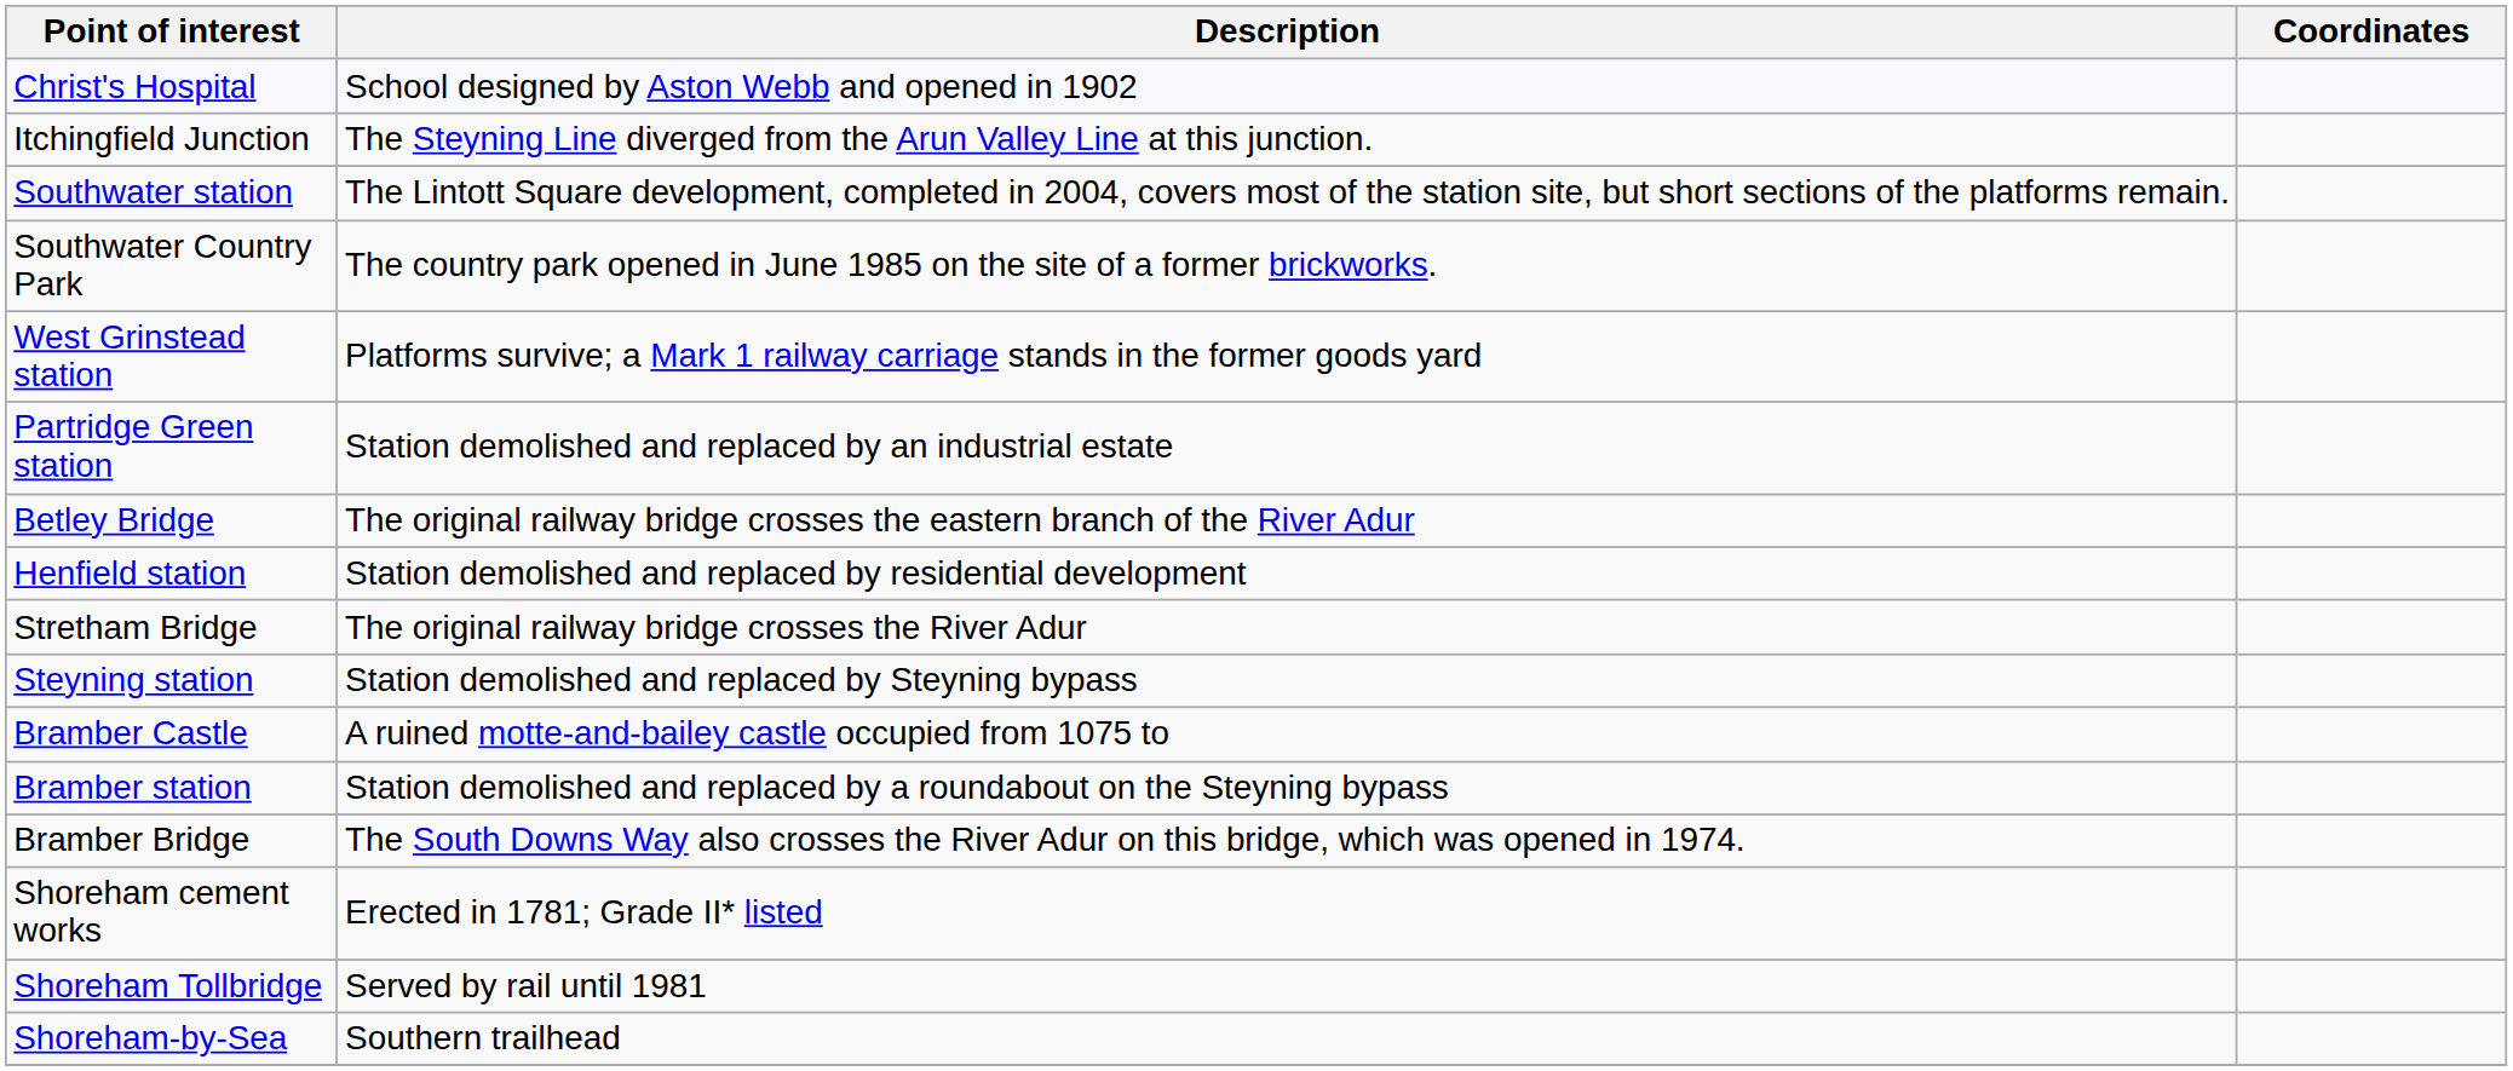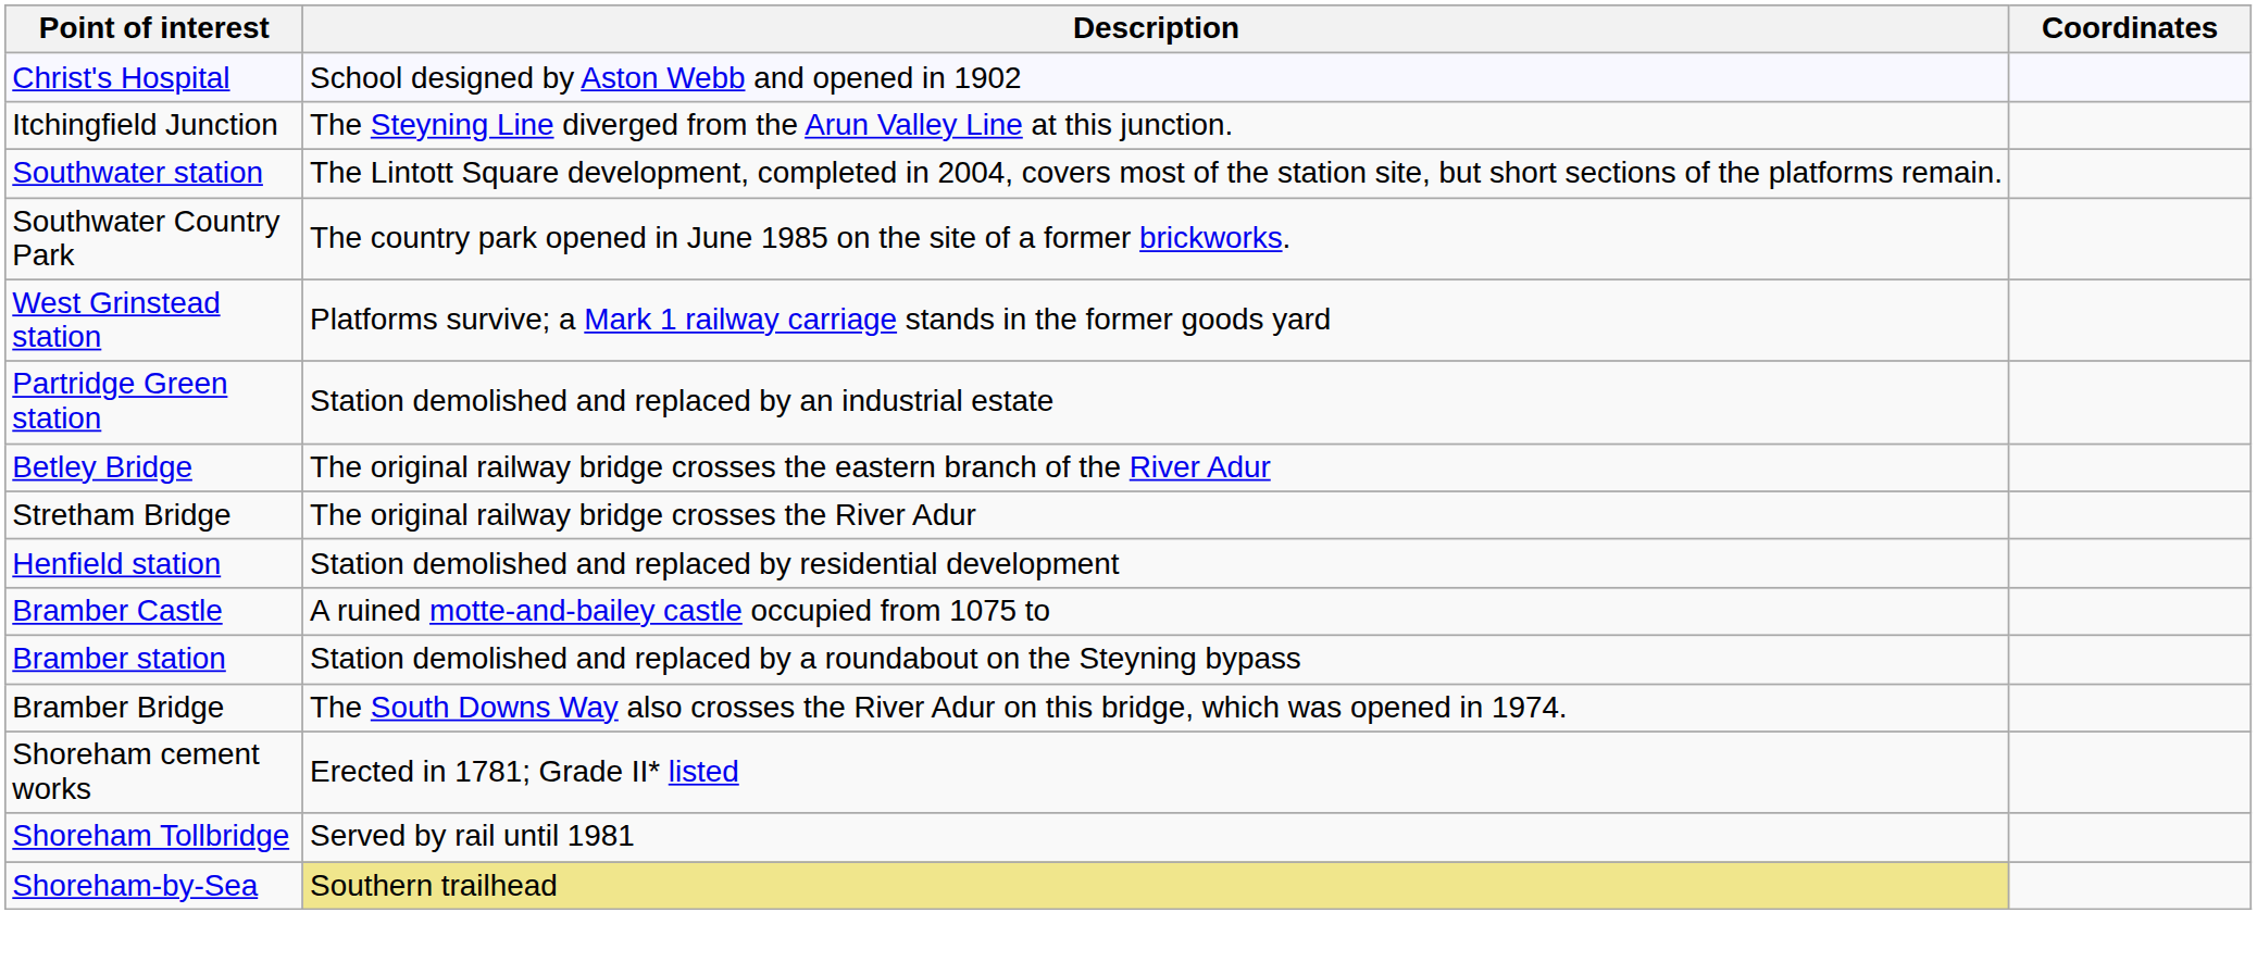 <table class="wikitable sortable collapsible">
 <tr>
 <th scope="col" width=150px>Point of interest</th>
 <th scope="col" class="unsortable">Description</th>
 <th scope="col" width=120px>Coordinates</th>
 </tr>
 <tr style="background:#F8F8FF">
 <td><a href='#'>Christ's Hospital</a></td>
 <td>School designed by <a href='#'>Aston Webb</a> and opened in 1902</td>
 <td></td>
 </tr>
 <tr>
 <td>Itchingfield Junction</td>
 <td>The <a href='#'>Steyning Line</a> diverged from the <a href='#'>Arun Valley Line</a> at this junction.</td>
 <td></td>
 </tr>
 <tr>
 <td><a href='#'>Southwater station</a></td>
 <td>The Lintott Square development, completed in 2004, covers most of the station site, but short sections of the platforms remain.</td>
 <td></td>
 </tr>
 <tr>
 <td>Southwater Country Park</td>
 <td>The  country park opened in June 1985 on the site of a former <a href='#'>brickworks</a>.</td>
 <td></td>
 </tr>
 <tr>
 <td><a href='#'>West Grinstead station</a></td>
 <td>Platforms survive; a <a href='#'>Mark 1 railway carriage</a> stands in the former goods yard</td>
 <td></td>
 </tr>
 <tr>
 <td><a href='#'>Partridge Green station</a></td>
 <td>Station demolished and replaced by an industrial estate</td>
 <td></td>
 </tr>
 <tr>
 <td><a href='#'>Betley Bridge</a></td>
 <td>The original railway bridge crosses the eastern branch of the <a href='#'>River Adur</a></td>
 <td></td>
 </tr>
 <tr>
-<td><a href='#'>Henfield station</a></td>
-<td>Station demolished and replaced by residential development</td>
-<td></td>
-</tr>
-<tr>
 <td>Stretham Bridge</td>
 <td>The original railway bridge crosses the River Adur</td>
 <td></td>
 </tr>
 <tr>
-<td><a href='#'>Steyning station</a></td>
-<td>Station demolished and replaced by Steyning bypass</td>
+<td><a href='#'>Henfield station</a></td>
+<td>Station demolished and replaced by residential development</td>
 <td></td>
 </tr>
 <tr>
 <td><a href='#'>Bramber Castle</a></td>
 <td>A ruined <a href='#'>motte-and-bailey castle</a> occupied from 1075 to </td>
 <td></td>
 </tr>
 <tr>
 <td><a href='#'>Bramber station</a></td>
 <td>Station demolished and replaced by a roundabout on the Steyning bypass</td>
 <td></td>
 </tr>
 <tr>
 <td>Bramber Bridge</td>
 <td>The <a href='#'>South Downs Way</a> also crosses the River Adur on this bridge, which was opened in 1974.</td>
 <td></td>
 </tr>
 <tr>
 <td>Shoreham cement works</td>
 <td>Erected in 1781; Grade II* <a href='#'>listed</a></td>
 <td></td>
 </tr>
 <tr>
 <td><a href='#'>Shoreham Tollbridge</a></td>
 <td>Served by rail until 1981</td>
 <td></td>
 </tr>
 <tr>
 <td><a href='#'>Shoreham-by-Sea</a></td>
-<td>Southern trailhead</td>
+<td style="background: khaki;">Southern trailhead</td>
 <td></td>
 </tr>
 <tr>
 </tr>
 </table>
